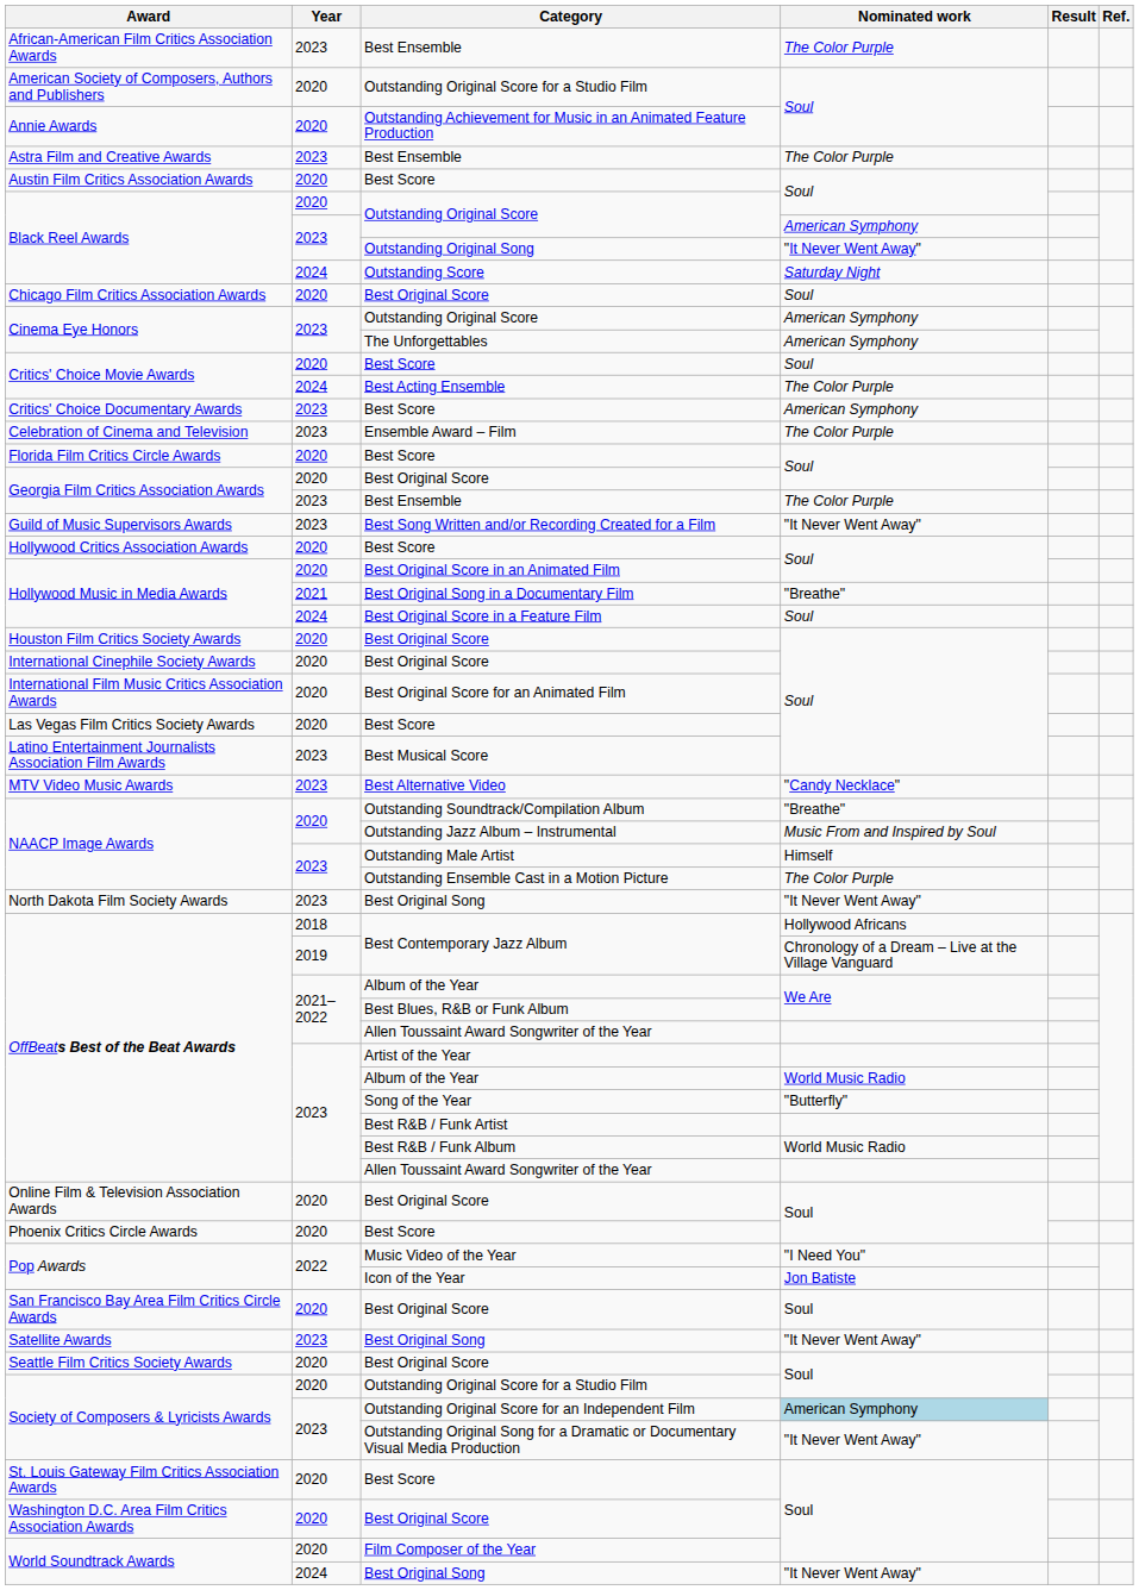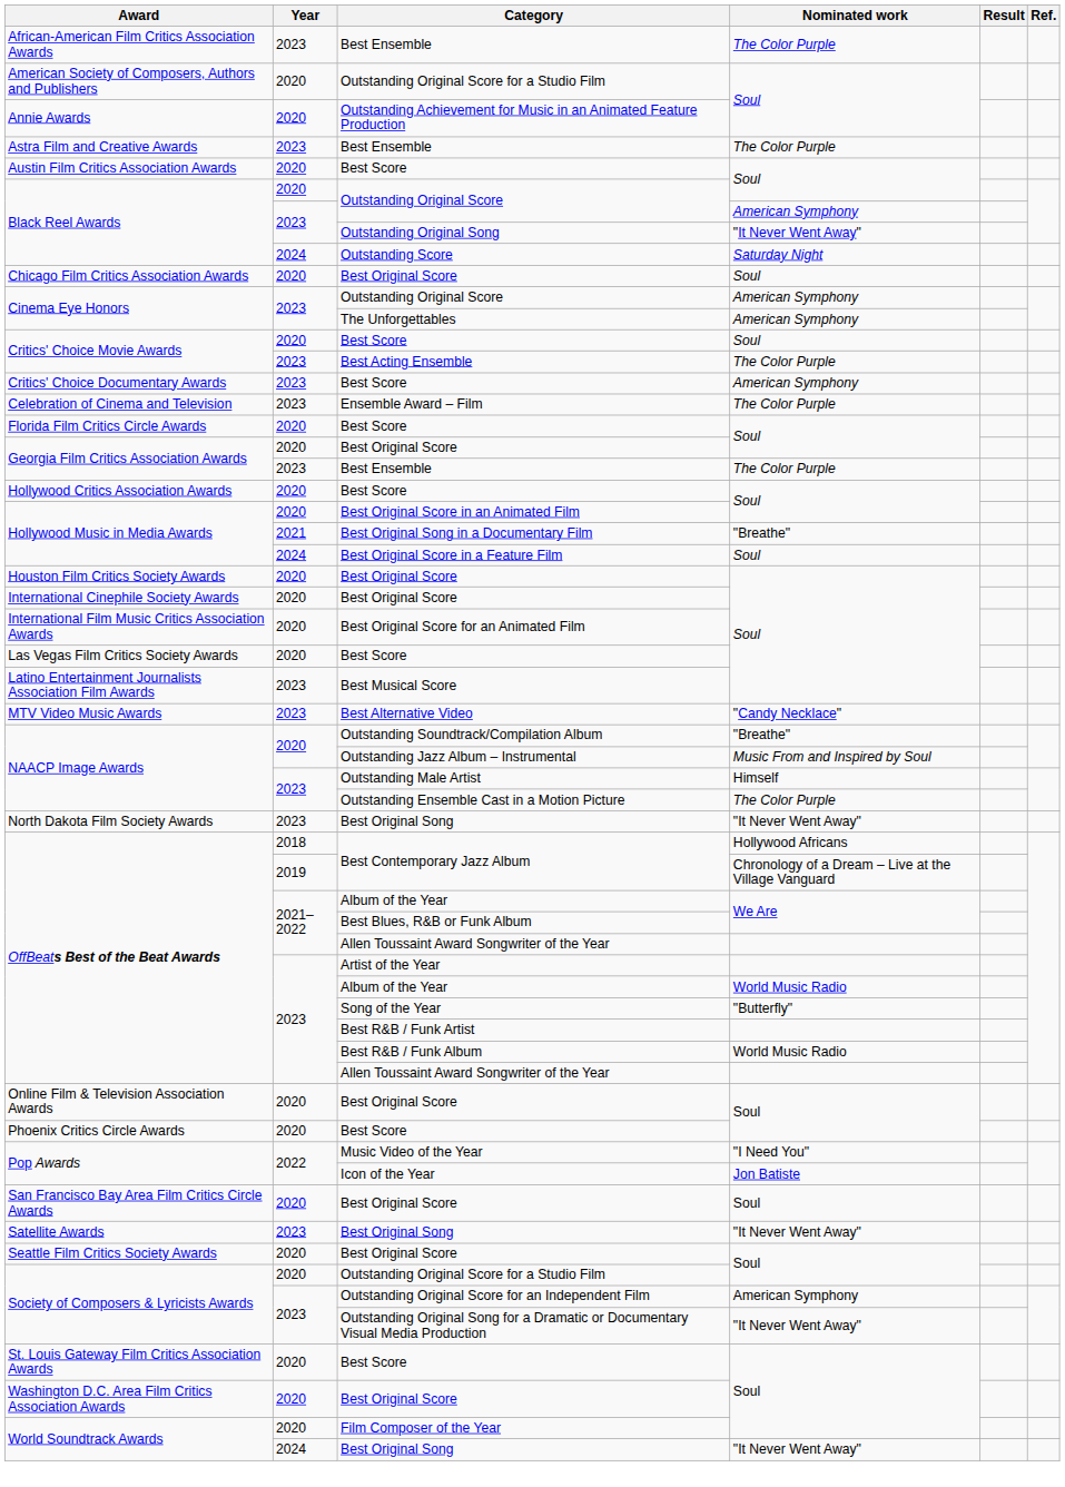 <table class="wikitable">
 <tr>
 <th scope="col">Award</th>
 <th scope="col">Year</th>
 <th scope="col">Category</th>
 <th scope="col">Nominated work</th>
 <th scope="col">Result</th>
 <th scope="col">Ref.</th>
 </tr>
 <tr>
 <td><a href='#'>African-American Film Critics Association Awards</a></td>
 <td>2023</td>
 <td>Best Ensemble</td>
 <td><em><a href='#'>The Color Purple</a></em></td>
 <td></td>
 <td align="center"></td>
 </tr>
 <tr>
 <td><a href='#'>American Society of Composers, Authors and Publishers</a></td>
 <td>2020</td>
 <td>Outstanding Original Score for a Studio Film</td>
 <td rowspan="2"><em><a href='#'>Soul</a></em></td>
 <td></td>
 <td align="center"></td>
 </tr>
 <tr>
 <td><a href='#'>Annie Awards</a></td>
 <td><a href='#'>2020</a></td>
 <td><a href='#'>Outstanding Achievement for Music in an Animated Feature Production</a></td>
 <td></td>
 <td align="center"></td>
 </tr>
 <tr>
 <td><a href='#'>Astra Film and Creative Awards</a></td>
 <td><a href='#'>2023</a></td>
 <td>Best Ensemble</td>
 <td><em>The Color Purple</em></td>
 <td></td>
 <td align="center"></td>
 </tr>
 <tr>
 <td><a href='#'>Austin Film Critics Association Awards</a></td>
 <td><a href='#'>2020</a></td>
 <td>Best Score</td>
 <td rowspan="2"><em>Soul</em></td>
 <td></td>
 <td align="center"></td>
 </tr>
 <tr>
 <td rowspan="4"><a href='#'>Black Reel Awards</a></td>
 <td><a href='#'>2020</a></td>
 <td rowspan="2"><a href='#'>Outstanding Original Score</a></td>
 <td></td>
 <td rowspan="3" align="center"></td>
 </tr>
 <tr>
 <td rowspan="2"><a href='#'>2023</a></td>
 <td><em><a href='#'>American Symphony</a></em></td>
 <td></td>
 </tr>
 <tr>
 <td><a href='#'>Outstanding Original Song</a></td>
 <td>"<a href='#'>It Never Went Away</a>" </td>
 <td></td>
 </tr>
 <tr>
 <td><a href='#'>2024</a></td>
 <td><a href='#'>Outstanding Score</a></td>
 <td><em><a href='#'>Saturday Night</a></em></td>
 <td></td>
 <td align="center"></td>
 </tr>
 <tr>
 <td><a href='#'>Chicago Film Critics Association Awards</a></td>
 <td><a href='#'>2020</a></td>
 <td><a href='#'>Best Original Score</a></td>
 <td><em>Soul</em></td>
 <td></td>
 <td align="center"></td>
 </tr>
 <tr>
 <td rowspan="2"><a href='#'>Cinema Eye Honors</a></td>
 <td rowspan="2"><a href='#'>2023</a></td>
 <td>Outstanding Original Score</td>
 <td><em>American Symphony</em></td>
 <td></td>
 <td rowspan="2" align="center"> <br> </td>
 </tr>
 <tr>
 <td>The Unforgettables</td>
 <td><em>American Symphony</em></td>
 <td></td>
 </tr>
 <tr>
 <td rowspan="2"><a href='#'>Critics' Choice Movie Awards</a></td>
 <td><a href='#'>2020</a></td>
 <td><a href='#'>Best Score</a></td>
 <td><em>Soul</em></td>
 <td></td>
 <td align="center"></td>
 </tr>
 <tr>
-<td><a href='#'>2024</a></td>
+<td><a href='#'>2023</a></td>
 <td><a href='#'>Best Acting Ensemble</a></td>
 <td><em>The Color Purple</em></td>
 <td></td>
 <td align="center"></td>
 </tr>
 <tr>
 <td><a href='#'>Critics' Choice Documentary Awards</a></td>
 <td><a href='#'>2023</a></td>
 <td>Best Score</td>
 <td><em>American Symphony</em></td>
 <td></td>
 <td align="center"></td>
 </tr>
 <tr>
 <td><a href='#'>Celebration of Cinema and Television</a></td>
 <td>2023</td>
 <td>Ensemble Award – Film</td>
 <td><em>The Color Purple</em></td>
 <td></td>
 <td align="center"></td>
 </tr>
 <tr>
 <td><a href='#'>Florida Film Critics Circle Awards</a></td>
 <td><a href='#'>2020</a></td>
 <td>Best Score</td>
 <td rowspan="2"><em>Soul</em></td>
 <td></td>
 <td align="center"></td>
 </tr>
 <tr>
 <td rowspan="2"><a href='#'>Georgia Film Critics Association Awards</a></td>
 <td>2020</td>
 <td>Best Original Score</td>
 <td></td>
 <td align="center"></td>
 </tr>
 <tr>
 <td>2023</td>
 <td>Best Ensemble</td>
 <td><em>The Color Purple</em></td>
-<td></td>
-<td align="center"></td>
-</tr>
-<tr>
-<td><a href='#'>Guild of Music Supervisors Awards</a></td>
-<td>2023</td>
-<td><a href='#'>Best Song Written and/or Recording Created for a Film</a></td>
-<td>"It Never Went Away" </td>
 <td></td>
 <td align="center"></td>
 </tr>
 <tr>
 <td><a href='#'>Hollywood Critics Association Awards</a></td>
 <td><a href='#'>2020</a></td>
 <td>Best Score</td>
 <td rowspan="2"><em>Soul</em></td>
 <td></td>
 <td align="center"></td>
 </tr>
 <tr>
 <td rowspan="3"><a href='#'>Hollywood Music in Media Awards</a></td>
 <td><a href='#'>2020</a></td>
 <td><a href='#'>Best Original Score in an Animated Film</a></td>
 <td></td>
 <td align="center"></td>
 </tr>
 <tr>
 <td><a href='#'>2021</a></td>
 <td><a href='#'>Best Original Song in a Documentary Film</a></td>
 <td>"Breathe" </td>
 <td></td>
 <td align="center"></td>
 </tr>
 <tr>
 <td><a href='#'>2024</a></td>
 <td><a href='#'>Best Original Score in a Feature Film</a></td>
 <td><em>Soul</em></td>
 <td></td>
 <td align="center"></td>
 </tr>
 <tr>
 <td><a href='#'>Houston Film Critics Society Awards</a></td>
 <td><a href='#'>2020</a></td>
 <td><a href='#'>Best Original Score</a></td>
 <td rowspan="5"><em>Soul</em></td>
 <td></td>
 <td align="center"></td>
 </tr>
 <tr>
 <td><a href='#'>International Cinephile Society Awards</a></td>
 <td>2020</td>
 <td>Best Original Score</td>
 <td></td>
 <td align="center"></td>
 </tr>
 <tr>
 <td><a href='#'>International Film Music Critics Association Awards</a></td>
 <td>2020</td>
 <td>Best Original Score for an Animated Film</td>
 <td></td>
 <td align="center"></td>
 </tr>
 <tr>
 <td>Las Vegas Film Critics Society Awards</td>
 <td>2020</td>
 <td>Best Score</td>
 <td></td>
 <td align="center"></td>
 </tr>
 <tr>
 <td><a href='#'>Latino Entertainment Journalists Association Film Awards</a></td>
 <td>2023</td>
 <td>Best Musical Score</td>
 <td></td>
 <td align="center"></td>
 </tr>
 <tr>
 <td><a href='#'>MTV Video Music Awards</a></td>
 <td><a href='#'>2023</a></td>
 <td><a href='#'>Best Alternative Video</a></td>
 <td>"<a href='#'>Candy Necklace</a>" </td>
 <td></td>
 <td align="center"></td>
 </tr>
 <tr>
 <td rowspan="4"><a href='#'>NAACP Image Awards</a></td>
 <td rowspan="2"><a href='#'>2020</a></td>
 <td>Outstanding Soundtrack/Compilation Album</td>
 <td>"Breathe" </td>
 <td></td>
 <td rowspan="2" align="center"></td>
 </tr>
 <tr>
 <td>Outstanding Jazz Album – Instrumental</td>
 <td><em>Music From and Inspired by Soul</em></td>
 <td></td>
 </tr>
 <tr>
 <td rowspan="2"><a href='#'>2023</a></td>
 <td>Outstanding Male Artist</td>
 <td>Himself</td>
 <td></td>
 <td rowspan="2" align="center"></td>
 </tr>
 <tr>
 <td>Outstanding Ensemble Cast in a Motion Picture</td>
 <td><em>The Color Purple</em></td>
 <td></td>
 </tr>
 <tr>
 <td>North Dakota Film Society Awards</td>
 <td>2023</td>
 <td>Best Original Song</td>
 <td>"It Never Went Away" </td>
 <td></td>
 <td align="center"></td>
 </tr>
 <tr>
 <td rowspan="11"><em><a href='#'>OffBeat</a><strong>s Best of the Beat Awards</td>
 <td>2018</td>
 <td rowspan="2">Best Contemporary Jazz Album</td>
 <td></em>Hollywood Africans<em></td>
 <td></td>
 <td rowspan="11" align="center"></td>
 </tr>
 <tr>
 <td>2019</td>
 <td></em>Chronology of a Dream – Live at the Village Vanguard<em></td>
 <td></td>
 </tr>
 <tr>
 <td rowspan="3">2021–2022</td>
 <td>Album of the Year</td>
 <td rowspan="2"></em><a href='#'>We Are</a><em></td>
 <td></td>
 </tr>
 <tr>
 <td>Best Blues, R&B or Funk Album</td>
 <td></td>
 </tr>
 <tr>
 <td>Allen Toussaint Award Songwriter of the Year</td>
 <td></td>
 <td></td>
 </tr>
 <tr>
 <td rowspan="6">2023</td>
 <td>Artist of the Year</td>
 <td></td>
 <td></td>
 </tr>
 <tr>
 <td>Album of the Year</td>
 <td></em><a href='#'>World Music Radio</a><em></td>
 <td></td>
 </tr>
 <tr>
 <td>Song of the Year</td>
 <td>"Butterfly"</td>
 <td></td>
 </tr>
 <tr>
 <td>Best R&B / Funk Artist</td>
 <td></td>
 <td></td>
 </tr>
 <tr>
 <td>Best R&B / Funk Album</td>
 <td></em>World Music Radio<em></td>
 <td></td>
 </tr>
 <tr>
 <td>Allen Toussaint Award Songwriter of the Year</td>
 <td></td>
 <td></td>
 </tr>
 <tr>
 <td>Online Film & Television Association Awards</td>
 <td>2020</td>
 <td>Best Original Score</td>
 <td rowspan="2"></em>Soul<em></td>
 <td></td>
 <td align="center"></td>
 </tr>
 <tr>
 <td>Phoenix Critics Circle Awards</td>
 <td>2020</td>
 <td>Best Score</td>
 <td></td>
 <td align="center"></td>
 </tr>
 <tr>
 <td rowspan="2"></em><a href='#'>Pop</a><em> Awards</td>
 <td rowspan="2">2022</td>
 <td>Music Video of the Year</td>
 <td>"I Need You"</td>
 <td></td>
 <td rowspan="2" align="center"></td>
 </tr>
 <tr>
 <td>Icon of the Year</td>
 <td><a href='#'>Jon Batiste</a></td>
 <td></td>
 </tr>
 <tr>
 <td><a href='#'>San Francisco Bay Area Film Critics Circle Awards</a></td>
 <td><a href='#'>2020</a></td>
 <td>Best Original Score</td>
 <td></em>Soul<em></td>
 <td></td>
 <td align="center"></td>
 </tr>
 <tr>
 <td><a href='#'>Satellite Awards</a></td>
 <td><a href='#'>2023</a></td>
 <td><a href='#'>Best Original Song</a></td>
 <td>"It Never Went Away" </td>
 <td></td>
 <td align="center"></td>
 </tr>
 <tr>
 <td><a href='#'>Seattle Film Critics Society Awards</a></td>
 <td>2020</td>
 <td>Best Original Score</td>
 <td rowspan="2"></em>Soul<em></td>
 <td></td>
 <td align="center"></td>
 </tr>
 <tr>
 <td rowspan="3"><a href='#'>Society of Composers & Lyricists Awards</a></td>
 <td>2020</td>
 <td>Outstanding Original Score for a Studio Film</td>
 <td></td>
 <td align="center"></td>
 </tr>
 <tr>
 <td rowspan="2">2023</td>
 <td>Outstanding Original Score for an Independent Film</td>
-<td style="background: lightblue;"></em>American Symphony<em></td>
+<td></em>American Symphony<em></td>
 <td></td>
 <td rowspan="2" align="center"></td>
 </tr>
 <tr>
 <td>Outstanding Original Song for a Dramatic or Documentary Visual Media Production</td>
 <td>"It Never Went Away" </td>
 <td></td>
 </tr>
 <tr>
 <td><a href='#'>St. Louis Gateway Film Critics Association Awards</a></td>
 <td>2020</td>
 <td>Best Score</td>
 <td rowspan="3"></em>Soul<em></td>
 <td></td>
 <td align="center"></td>
 </tr>
 <tr>
 <td><a href='#'>Washington D.C. Area Film Critics Association Awards</a></td>
 <td><a href='#'>2020</a></td>
 <td><a href='#'>Best Original Score</a></td>
 <td></td>
 <td align="center"></td>
 </tr>
 <tr>
 <td rowspan="2"><a href='#'>World Soundtrack Awards</a></td>
 <td>2020</td>
 <td><a href='#'>Film Composer of the Year</a></td>
 <td></td>
 <td align="center"></td>
 </tr>
 <tr>
 <td>2024</td>
 <td><a href='#'>Best Original Song</a></td>
 <td>"It Never Went Away" </td>
 <td></td>
 <td align="center"></td>
 </tr>
 </table>
